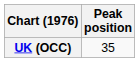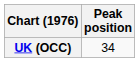 <table class="wikitable plainrowheaders">
 <tr>
 <th scope="col">Chart (1976)</th>
 <th scope="col">Peak<br> position</th>
 </tr>
 <tr>
 <th scope="row"><a href='#'>UK</a> (OCC)</th>
-<td style="text-align:center;">35</td>
+<td style="text-align:center;">34</td>
 </tr>
 </table>
